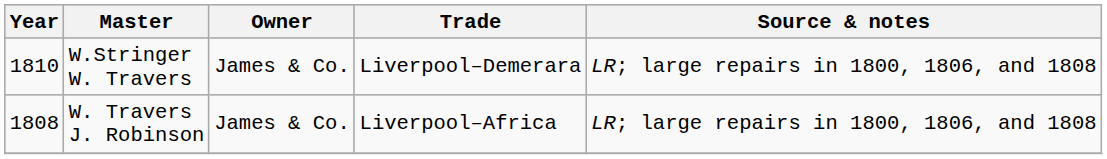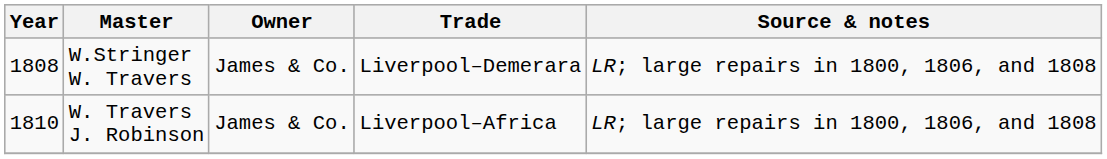 <table class="sortable wikitable">
 <tr>
 <th>Year</th>
 <th>Master</th>
 <th>Owner</th>
 <th>Trade</th>
 <th>Source & notes</th>
 </tr>
 <tr>
-<td>1810</td>
+<td>1808</td>
 <td>W.Stringer<br>W. Travers</td>
 <td>James & Co.</td>
 <td>Liverpool–Demerara</td>
 <td><em>LR</em>; large repairs in 1800, 1806, and 1808</td>
 </tr>
 <tr>
-<td>1808</td>
+<td>1810</td>
 <td>W. Travers<br>J. Robinson</td>
 <td>James & Co.</td>
 <td>Liverpool–Africa</td>
 <td><em>LR</em>; large repairs in 1800, 1806, and 1808</td>
 </tr>
 <tr>
 </tr>
 </table>
